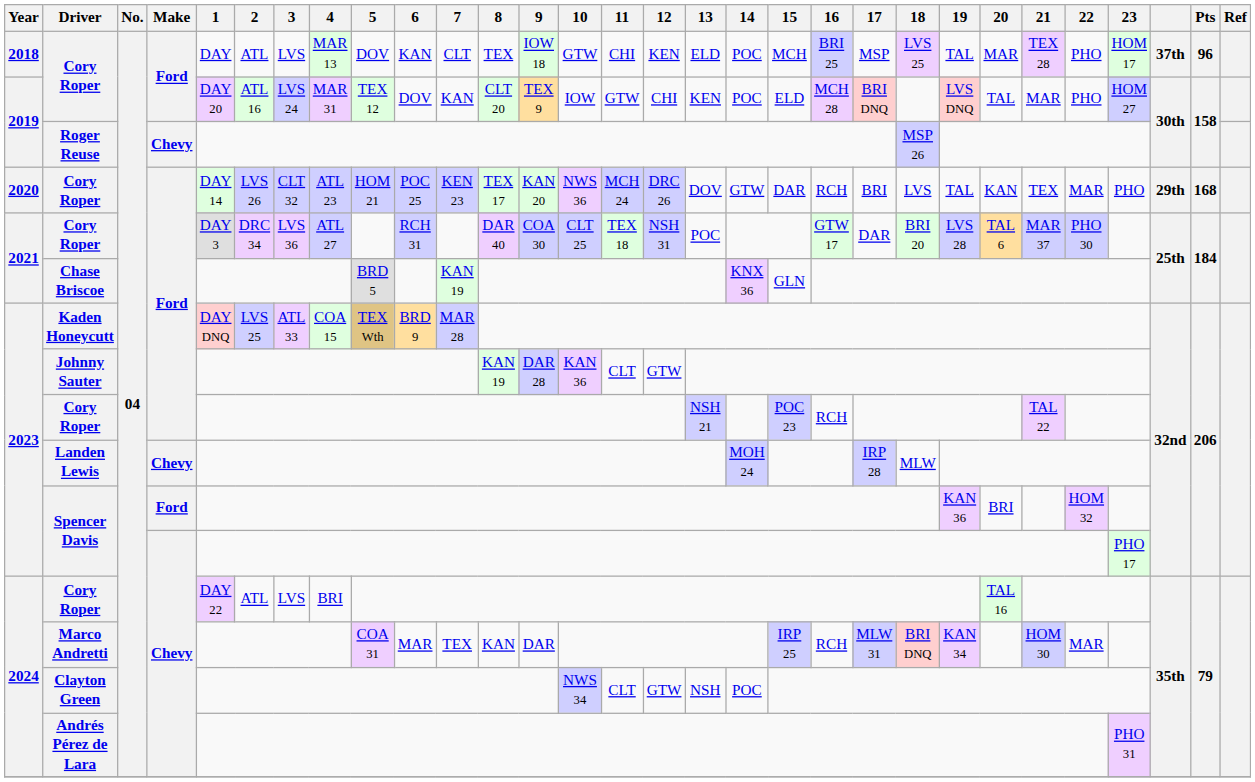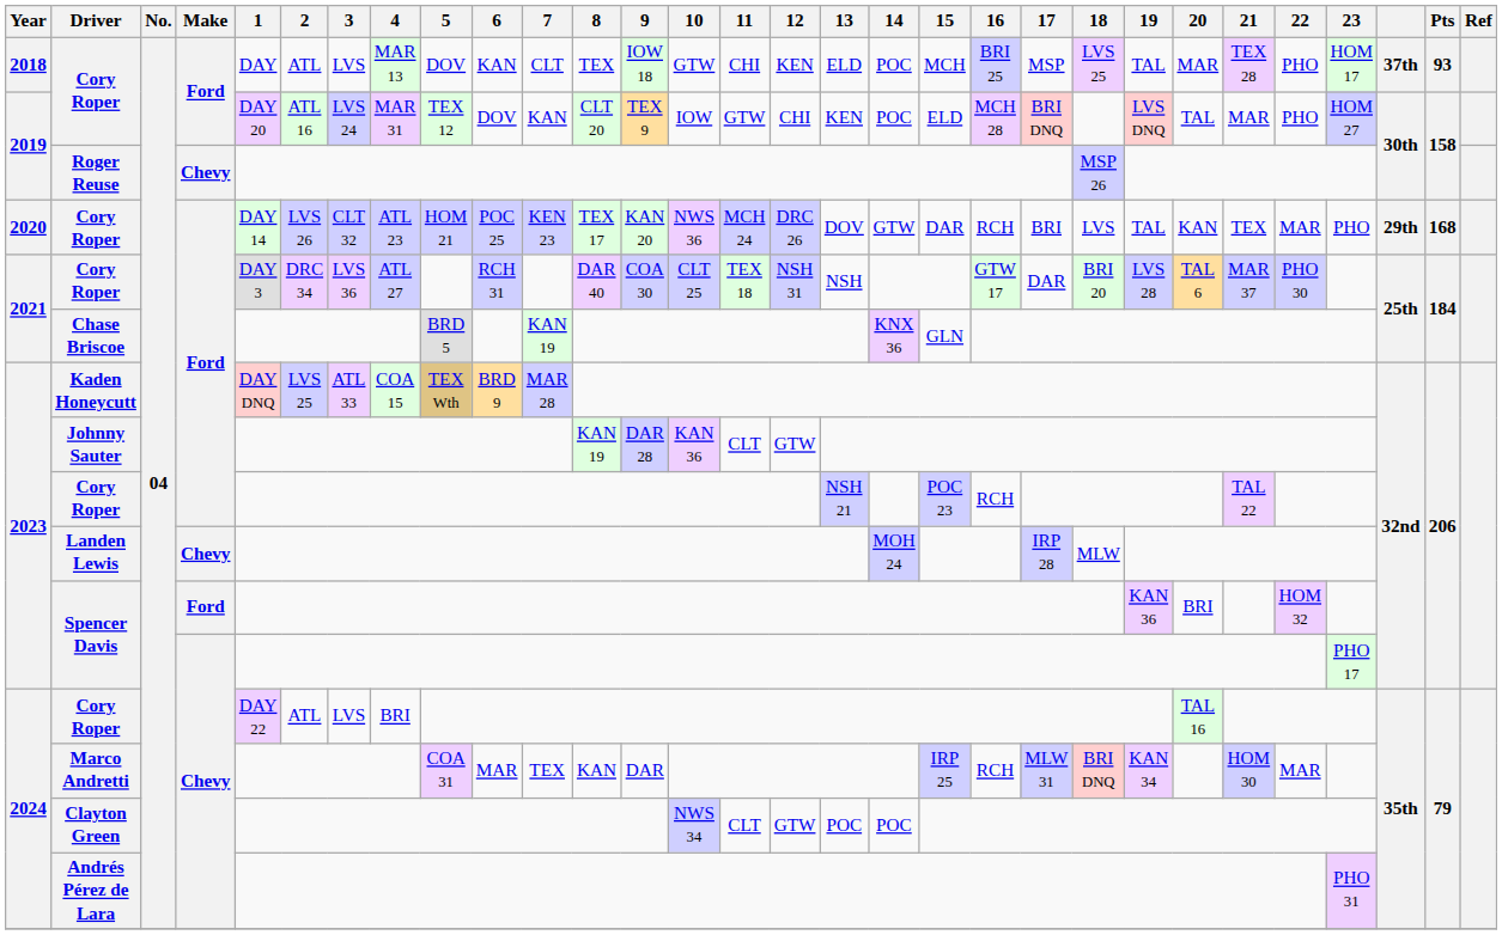 <table class="wikitable" style="text-align:center; font-size:75%">
 <tr>
 <th>Year</th>
 <th>Driver</th>
 <th>No.</th>
 <th>Make</th>
 <th>1</th>
 <th>2</th>
 <th>3</th>
 <th>4</th>
 <th>5</th>
 <th>6</th>
 <th>7</th>
 <th>8</th>
 <th>9</th>
 <th>10</th>
 <th>11</th>
 <th>12</th>
 <th>13</th>
 <th>14</th>
 <th>15</th>
 <th>16</th>
 <th>17</th>
 <th>18</th>
 <th>19</th>
 <th>20</th>
 <th>21</th>
 <th>22</th>
 <th>23</th>
 <th></th>
 <th>Pts</th>
 <th>Ref</th>
 </tr>
 <tr>
 <th><a href='#'>2018</a></th>
 <th rowspan=2><a href='#'>Cory Roper</a></th>
 <th rowspan="16">04</th>
 <th rowspan=2><a href='#'>Ford</a></th>
 <td><a href='#'>DAY</a></td>
 <td><a href='#'>ATL</a></td>
 <td><a href='#'>LVS</a></td>
 <td style="background:#DFFFDF;"><a href='#'>MAR</a><br><small>13</small></td>
 <td><a href='#'>DOV</a></td>
 <td><a href='#'>KAN</a></td>
 <td><a href='#'>CLT</a></td>
 <td><a href='#'>TEX</a></td>
 <td style="background:#DFFFDF;"><a href='#'>IOW</a><br><small>18</small></td>
 <td><a href='#'>GTW</a></td>
 <td><a href='#'>CHI</a></td>
 <td><a href='#'>KEN</a></td>
 <td><a href='#'>ELD</a></td>
 <td><a href='#'>POC</a></td>
 <td><a href='#'>MCH</a></td>
 <td style="background:#CFCFFF;"><a href='#'>BRI</a><br><small>25</small></td>
 <td><a href='#'>MSP</a></td>
 <td style="background:#EFCFFF;"><a href='#'>LVS</a><br><small>25</small></td>
 <td><a href='#'>TAL</a></td>
 <td><a href='#'>MAR</a></td>
 <td style="background:#EFCFFF;"><a href='#'>TEX</a><br><small>28</small></td>
 <td><a href='#'>PHO</a></td>
 <td style="background:#DFFFDF;"><a href='#'>HOM</a><br><small>17</small></td>
 <th>37th</th>
-<th>96</th>
+<th>93</th>
 <th></th>
 </tr>
 <tr>
 <th rowspan=2><a href='#'>2019</a></th>
 <td style="background:#EFCFFF;"><a href='#'>DAY</a><br><small>20</small></td>
 <td style="background:#DFFFDF;"><a href='#'>ATL</a><br><small>16</small></td>
 <td style="background:#CFCFFF;"><a href='#'>LVS</a><br><small>24</small></td>
 <td style="background:#EFCFFF;"><a href='#'>MAR</a><br><small>31</small></td>
 <td style="background:#DFFFDF;"><a href='#'>TEX</a><br><small>12</small></td>
 <td><a href='#'>DOV</a></td>
 <td><a href='#'>KAN</a></td>
 <td style="background:#DFFFDF;"><a href='#'>CLT</a><br><small>20</small></td>
 <td style="background:#FFDF9F;"><a href='#'>TEX</a><br><small>9</small></td>
 <td><a href='#'>IOW</a></td>
 <td><a href='#'>GTW</a></td>
 <td><a href='#'>CHI</a></td>
 <td><a href='#'>KEN</a></td>
 <td><a href='#'>POC</a></td>
 <td><a href='#'>ELD</a></td>
 <td style="background:#EFCFFF;"><a href='#'>MCH</a><br><small>28</small></td>
 <td style="background:#FFCFCF;"><a href='#'>BRI</a><br><small>DNQ</small></td>
 <td></td>
 <td style="background:#FFCFCF;"><a href='#'>LVS</a><br><small>DNQ</small></td>
 <td><a href='#'>TAL</a></td>
 <td><a href='#'>MAR</a></td>
 <td><a href='#'>PHO</a></td>
 <td style="background:#CFCFFF;"><a href='#'>HOM</a><br><small>27</small></td>
 <th rowspan=2>30th</th>
 <th rowspan=2>158</th>
 <th></th>
 </tr>
 <tr>
 <th><a href='#'>Roger Reuse</a></th>
 <th><a href='#'>Chevy</a></th>
 <td colspan=17></td>
 <td style="background:#CFCFFF;"><a href='#'>MSP</a><br><small>26</small></td>
 <td colspan=5></td>
 <th></th>
 </tr>
 <tr>
 <th><a href='#'>2020</a></th>
 <th><a href='#'>Cory Roper</a></th>
 <th rowspan=6><a href='#'>Ford</a></th>
 <td style="background:#DFFFDF;"><a href='#'>DAY</a><br><small>14</small></td>
 <td style="background:#CFCFFF;"><a href='#'>LVS</a><br><small>26</small></td>
 <td style="background:#CFCFFF;"><a href='#'>CLT</a><br><small>32</small></td>
 <td style="background:#CFCFFF;"><a href='#'>ATL</a><br><small>23</small></td>
 <td style="background:#CFCFFF;"><a href='#'>HOM</a><br><small>21</small></td>
 <td style="background:#CFCFFF;"><a href='#'>POC</a><br><small>25</small></td>
 <td style="background:#CFCFFF;"><a href='#'>KEN</a><br><small>23</small></td>
 <td style="background:#DFFFDF;"><a href='#'>TEX</a><br><small>17</small></td>
 <td style="background:#DFFFDF;"><a href='#'>KAN</a><br><small>20</small></td>
 <td style="background:#EFCFFF;"><a href='#'>NWS</a><br><small>36</small></td>
 <td style="background:#CFCFFF;"><a href='#'>MCH</a><br><small>24</small></td>
 <td style="background:#CFCFFF;"><a href='#'>DRC</a><br><small>26</small></td>
 <td><a href='#'>DOV</a></td>
 <td><a href='#'>GTW</a></td>
 <td><a href='#'>DAR</a></td>
 <td><a href='#'>RCH</a></td>
 <td><a href='#'>BRI</a></td>
 <td><a href='#'>LVS</a></td>
 <td><a href='#'>TAL</a></td>
 <td><a href='#'>KAN</a></td>
 <td><a href='#'>TEX</a></td>
 <td><a href='#'>MAR</a></td>
 <td><a href='#'>PHO</a></td>
 <th>29th</th>
 <th>168</th>
 <th></th>
 </tr>
 <tr>
 <th rowspan=2><a href='#'>2021</a></th>
 <th><a href='#'>Cory Roper</a></th>
 <td style="background:#DFDFDF;"><a href='#'>DAY</a><br><small>3</small></td>
 <td style="background:#EFCFFF;"><a href='#'>DRC</a><br><small>34</small></td>
 <td style="background:#EFCFFF;"><a href='#'>LVS</a><br><small>36</small></td>
 <td style="background:#CFCFFF;"><a href='#'>ATL</a><br><small>27</small></td>
 <td></td>
 <td style="background:#CFCFFF;"><a href='#'>RCH</a><br><small>31</small></td>
 <td></td>
 <td style="background:#EFCFFF;"><a href='#'>DAR</a><br><small>40</small></td>
 <td style="background:#CFCFFF;"><a href='#'>COA</a><br><small>30</small></td>
 <td style="background:#CFCFFF;"><a href='#'>CLT</a><br><small>25</small></td>
 <td style="background:#DFFFDF;"><a href='#'>TEX</a><br><small>18</small></td>
 <td style="background:#CFCFFF;"><a href='#'>NSH</a><br><small>31</small></td>
-<td><a href='#'>POC</a></td>
+<td><a href='#'>NSH</a></td>
 <td colspan=2></td>
 <td style="background:#DFFFDF;"><a href='#'>GTW</a><br><small>17</small></td>
 <td><a href='#'>DAR</a></td>
 <td style="background:#DFFFDF;"><a href='#'>BRI</a><br><small>20</small></td>
 <td style="background:#CFCFFF;"><a href='#'>LVS</a><br><small>28</small></td>
 <td style="background:#FFDF9F;"><a href='#'>TAL</a><br><small>6</small></td>
 <td style="background:#CFCFFF;"><a href='#'>MAR</a><br><small>37</small></td>
 <td style="background:#CFCFFF;"><a href='#'>PHO</a><br><small>30</small></td>
 <td></td>
 <th rowspan=2>25th</th>
 <th rowspan=2>184</th>
 <th rowspan=2></th>
 </tr>
 <tr>
 <th><a href='#'>Chase Briscoe</a></th>
 <td colspan=4></td>
 <td style="background:#DFDFDF;"><a href='#'>BRD</a><br><small>5</small></td>
 <td></td>
 <td style="background:#DFFFDF;"><a href='#'>KAN</a><br><small>19</small></td>
 <td colspan=6></td>
 <td style="background:#EFCFFF;"><a href='#'>KNX</a><br><small>36</small></td>
 <td><a href='#'>GLN</a></td>
 <td colspan=8></td>
 </tr>
 <tr>
 <th rowspan=6><a href='#'>2023</a></th>
 <th><a href='#'>Kaden Honeycutt</a></th>
 <td style="background:#FFCFCF;"><a href='#'>DAY</a><br><small>DNQ</small></td>
 <td style="background:#CFCFFF;"><a href='#'>LVS</a><br><small>25</small></td>
 <td style="background:#EFCFFF;"><a href='#'>ATL</a><br><small>33</small></td>
 <td style="background:#DFFFDF;"><a href='#'>COA</a><br><small>15</small></td>
 <td style="background:#DFC484;"><a href='#'>TEX</a><br><small>Wth</small></td>
 <td style="background:#FFDF9F;"><a href='#'>BRD</a><br><small>9</small></td>
 <td style="background:#CFCFFF;"><a href='#'>MAR</a><br><small>28</small></td>
 <td colspan=16></td>
 <th rowspan=6>32nd</th>
 <th rowspan=6>206</th>
 <th rowspan=6></th>
 </tr>
 <tr>
 <th><a href='#'>Johnny Sauter</a></th>
 <td colspan=7></td>
 <td style="background:#DFFFDF;"><a href='#'>KAN</a><br><small>19</small></td>
 <td style="background:#CFCFFF;"><a href='#'>DAR</a><br><small>28</small></td>
 <td style="background:#EFCFFF;"><a href='#'>KAN</a><br><small>36</small></td>
 <td><a href='#'>CLT</a></td>
 <td><a href='#'>GTW</a></td>
 <td colspan=11></td>
 </tr>
 <tr>
 <th><a href='#'>Cory Roper</a></th>
 <td colspan=12></td>
 <td style="background:#CFCFFF;"><a href='#'>NSH</a><br><small>21</small></td>
 <td></td>
 <td style="background:#CFCFFF;"><a href='#'>POC</a><br><small>23</small></td>
 <td><a href='#'>RCH</a></td>
 <td colspan=4></td>
 <td style="background:#EFCFFF;"><a href='#'>TAL</a><br><small>22</small></td>
 <td colspan=2></td>
 </tr>
 <tr>
 <th><a href='#'>Landen Lewis</a></th>
 <th><a href='#'>Chevy</a></th>
 <td colspan=13></td>
 <td style="background:#CFCFFF;"><a href='#'>MOH</a><br><small>24</small></td>
 <td colspan=2></td>
 <td style="background:#CFCFFF;"><a href='#'>IRP</a><br><small>28</small></td>
 <td><a href='#'>MLW</a></td>
 <td colspan=5></td>
 </tr>
 <tr>
 <th rowspan=2><a href='#'>Spencer Davis</a></th>
 <th><a href='#'>Ford</a></th>
 <td colspan=18></td>
 <td style="background:#EFCFFF;"><a href='#'>KAN</a><br><small>36</small></td>
 <td><a href='#'>BRI</a></td>
 <td></td>
 <td style="background:#EFCFFF;"><a href='#'>HOM</a><br><small>32</small></td>
 <td></td>
 </tr>
 <tr>
 <th rowspan=5><a href='#'>Chevy</a></th>
 <td colspan=22></td>
 <td style="background:#DFFFDF;"><a href='#'>PHO</a><br><small>17</small></td>
 </tr>
 <tr>
 <th rowspan=4><a href='#'>2024</a></th>
 <th><a href='#'>Cory Roper</a></th>
 <td style="background:#EFCFFF;"><a href='#'>DAY</a><br><small>22</small></td>
 <td><a href='#'>ATL</a></td>
 <td><a href='#'>LVS</a></td>
 <td><a href='#'>BRI</a></td>
 <td colspan="15"></td>
 <td style="background:#DFFFDF;"><a href='#'>TAL</a><br><small>16</small></td>
 <td colspan=3></td>
 <th rowspan=4>35th</th>
 <th rowspan=4>79</th>
 <th rowspan=4></th>
 </tr>
 <tr>
 <th><a href='#'>Marco Andretti</a></th>
 <td colspan="4"></td>
 <td style="background:#EFCFFF;"><a href='#'>COA</a><br><small>31</small></td>
 <td><a href='#'>MAR</a></td>
 <td><a href='#'>TEX</a></td>
 <td><a href='#'>KAN</a></td>
 <td><a href='#'>DAR</a></td>
 <td colspan="5"></td>
 <td style="background:#CFCFFF;"><a href='#'>IRP</a><br><small>25</small></td>
 <td><a href='#'>RCH</a></td>
 <td style="background:#CFCFFF;"><a href='#'>MLW</a><br><small>31</small></td>
 <td style="background:#FFCFCF;"><a href='#'>BRI</a><br><small>DNQ</small></td>
 <td style="background:#EFCFFF;"><a href='#'>KAN</a><br><small>34</small></td>
 <td></td>
 <td style="background:#CFCFFF;"><a href='#'>HOM</a><br><small>30</small></td>
 <td><a href='#'>MAR</a></td>
 <td></td>
 </tr>
 <tr>
 <th><a href='#'>Clayton Green</a></th>
 <td colspan=9></td>
 <td style="background:#CFCFFF;"><a href='#'>NWS</a><br><small>34</small></td>
 <td><a href='#'>CLT</a></td>
 <td><a href='#'>GTW</a></td>
-<td><a href='#'>NSH</a></td>
+<td><a href='#'>POC</a></td>
 <td><a href='#'>POC</a></td>
 <td colspan=9></td>
 </tr>
 <tr>
 <th><a href='#'>Andrés Pérez de Lara</a></th>
 <td colspan=22></td>
 <td style="background:#EFCFFF;"><a href='#'>PHO</a><br><small>31</small></td>
 </tr>
 <tr>
 </tr>
 </table>
